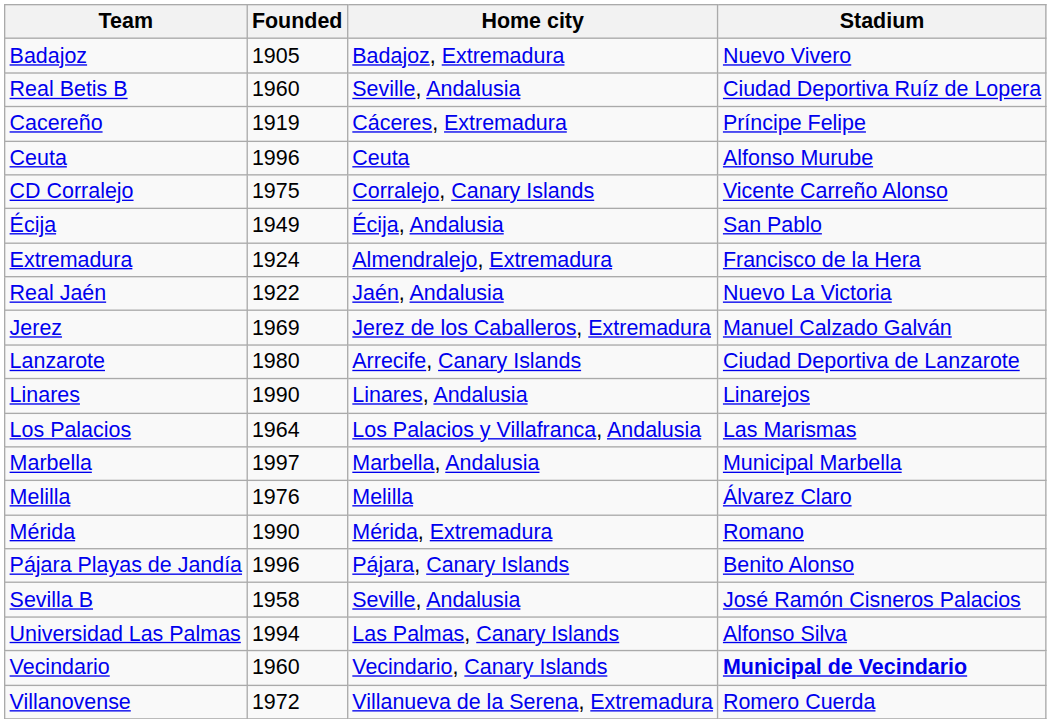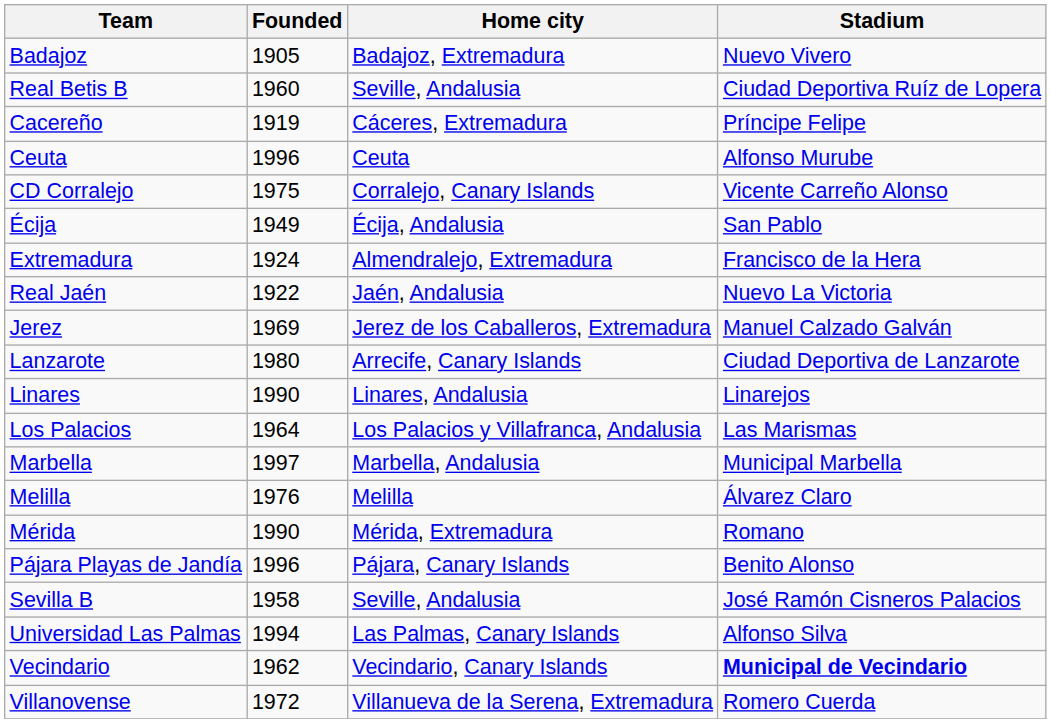 <table class="wikitable sortable">
 <tr>
 <th>Team</th>
 <th>Founded</th>
 <th>Home city</th>
 <th>Stadium</th>
 </tr>
 <tr>
 <td><a href='#'>Badajoz</a></td>
 <td>1905</td>
 <td><a href='#'>Badajoz</a>, <a href='#'>Extremadura</a></td>
 <td><a href='#'>Nuevo Vivero</a></td>
 </tr>
 <tr>
 <td><a href='#'>Real Betis B</a></td>
 <td>1960</td>
 <td><a href='#'>Seville</a>, <a href='#'>Andalusia</a></td>
 <td><a href='#'>Ciudad Deportiva Ruíz de Lopera</a></td>
 </tr>
 <tr>
 <td><a href='#'>Cacereño</a></td>
 <td>1919</td>
 <td><a href='#'>Cáceres</a>, <a href='#'>Extremadura</a></td>
 <td><a href='#'>Príncipe Felipe</a></td>
 </tr>
 <tr>
 <td><a href='#'>Ceuta</a></td>
 <td>1996</td>
 <td><a href='#'>Ceuta</a></td>
 <td><a href='#'>Alfonso Murube</a></td>
 </tr>
 <tr>
 <td><a href='#'>CD Corralejo</a></td>
 <td>1975</td>
 <td><a href='#'>Corralejo</a>, <a href='#'>Canary Islands</a></td>
 <td><a href='#'>Vicente Carreño Alonso</a></td>
 </tr>
 <tr>
 <td><a href='#'>Écija</a></td>
 <td>1949</td>
 <td><a href='#'>Écija</a>, <a href='#'>Andalusia</a></td>
 <td><a href='#'>San Pablo</a></td>
 </tr>
 <tr>
 <td><a href='#'>Extremadura</a></td>
 <td>1924</td>
 <td><a href='#'>Almendralejo</a>, <a href='#'>Extremadura</a></td>
 <td><a href='#'>Francisco de la Hera</a></td>
 </tr>
 <tr>
 <td><a href='#'>Real Jaén</a></td>
 <td>1922</td>
 <td><a href='#'>Jaén</a>, <a href='#'>Andalusia</a></td>
 <td><a href='#'>Nuevo La Victoria</a></td>
 </tr>
 <tr>
 <td><a href='#'>Jerez</a></td>
 <td>1969</td>
 <td><a href='#'>Jerez de los Caballeros</a>, <a href='#'>Extremadura</a></td>
 <td><a href='#'>Manuel Calzado Galván</a></td>
 </tr>
 <tr>
 <td><a href='#'>Lanzarote</a></td>
 <td>1980</td>
 <td><a href='#'>Arrecife</a>, <a href='#'>Canary Islands</a></td>
 <td><a href='#'>Ciudad Deportiva de Lanzarote</a></td>
 </tr>
 <tr>
 <td><a href='#'>Linares</a></td>
 <td>1990</td>
 <td><a href='#'>Linares</a>, <a href='#'>Andalusia</a></td>
 <td><a href='#'>Linarejos</a></td>
 </tr>
 <tr>
 <td><a href='#'>Los Palacios</a></td>
 <td>1964</td>
 <td><a href='#'>Los Palacios y Villafranca</a>, <a href='#'>Andalusia</a></td>
 <td><a href='#'>Las Marismas</a></td>
 </tr>
 <tr>
 <td><a href='#'>Marbella</a></td>
 <td>1997</td>
 <td><a href='#'>Marbella</a>, <a href='#'>Andalusia</a></td>
 <td><a href='#'>Municipal Marbella</a></td>
 </tr>
 <tr>
 <td><a href='#'>Melilla</a></td>
 <td>1976</td>
 <td><a href='#'>Melilla</a></td>
 <td><a href='#'>Álvarez Claro</a></td>
 </tr>
 <tr>
 <td><a href='#'>Mérida</a></td>
 <td>1990</td>
 <td><a href='#'>Mérida</a>, <a href='#'>Extremadura</a></td>
 <td><a href='#'>Romano</a></td>
 </tr>
 <tr>
 <td><a href='#'>Pájara Playas de Jandía</a></td>
 <td>1996</td>
 <td><a href='#'>Pájara</a>, <a href='#'>Canary Islands</a></td>
 <td><a href='#'>Benito Alonso</a></td>
 </tr>
 <tr>
 <td><a href='#'>Sevilla B</a></td>
 <td>1958</td>
 <td><a href='#'>Seville</a>, <a href='#'>Andalusia</a></td>
 <td><a href='#'>José Ramón Cisneros Palacios</a></td>
 </tr>
 <tr>
 <td><a href='#'>Universidad Las Palmas</a></td>
 <td>1994</td>
 <td><a href='#'>Las Palmas</a>, <a href='#'>Canary Islands</a></td>
 <td><a href='#'>Alfonso Silva</a></td>
 </tr>
 <tr>
 <td><a href='#'>Vecindario</a></td>
-<td>1960</td>
+<td>1962</td>
 <td><a href='#'>Vecindario</a>, <a href='#'>Canary Islands</a></td>
 <td><strong><a href='#'>Municipal de Vecindario</a></strong></td>
 </tr>
 <tr>
 <td><a href='#'>Villanovense</a></td>
 <td>1972</td>
 <td><a href='#'>Villanueva de la Serena</a>, <a href='#'>Extremadura</a></td>
 <td><a href='#'>Romero Cuerda</a></td>
 </tr>
 </table>
